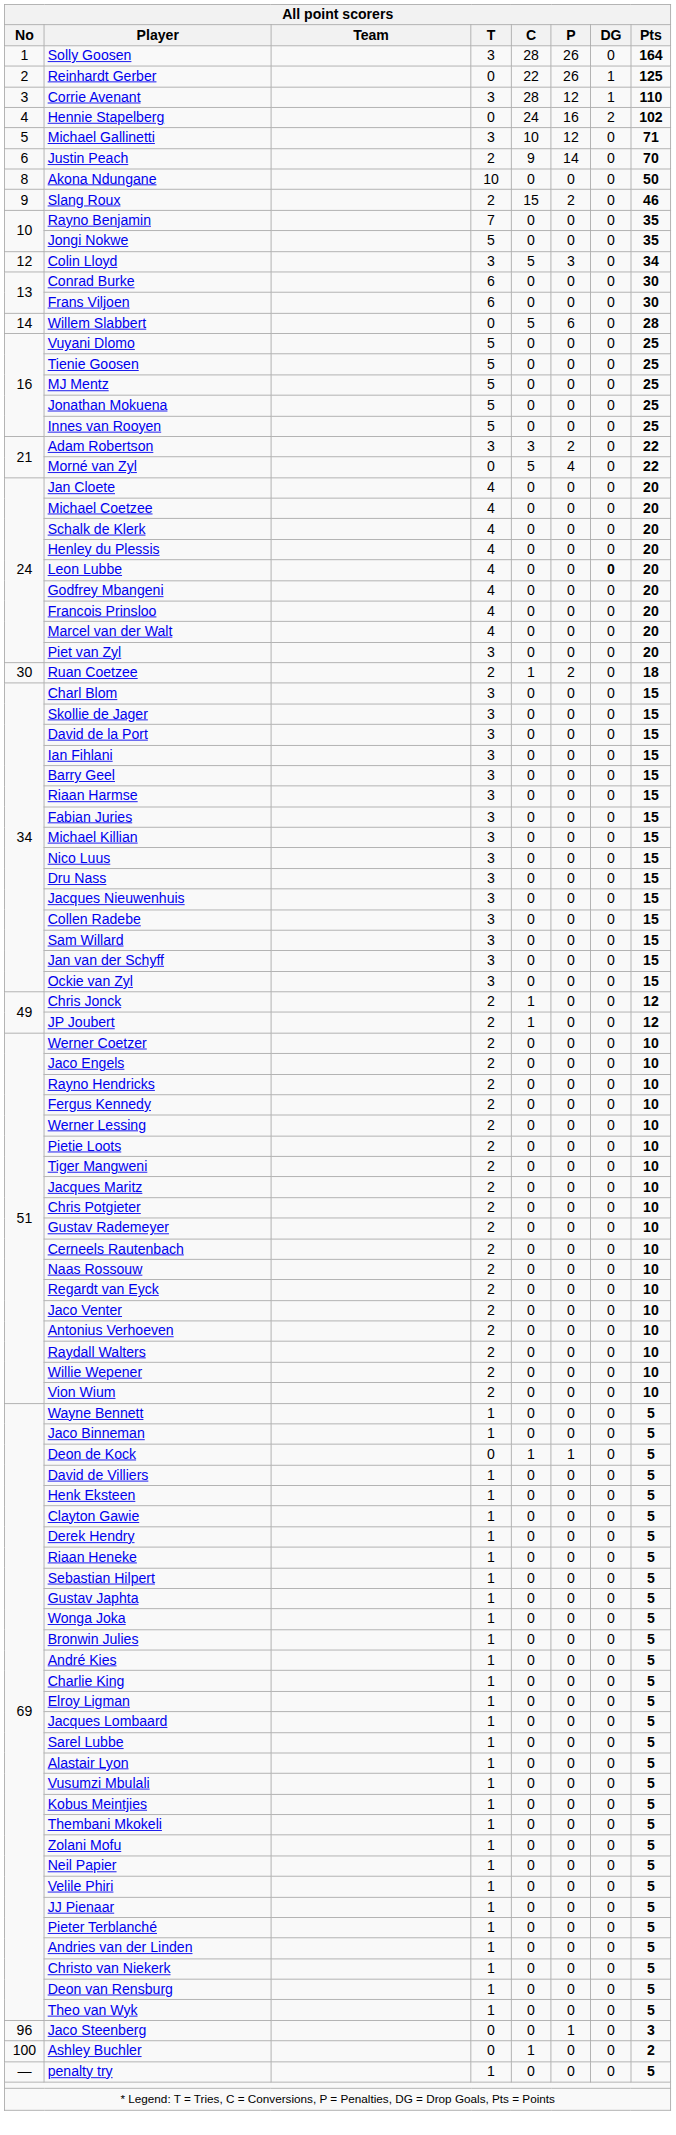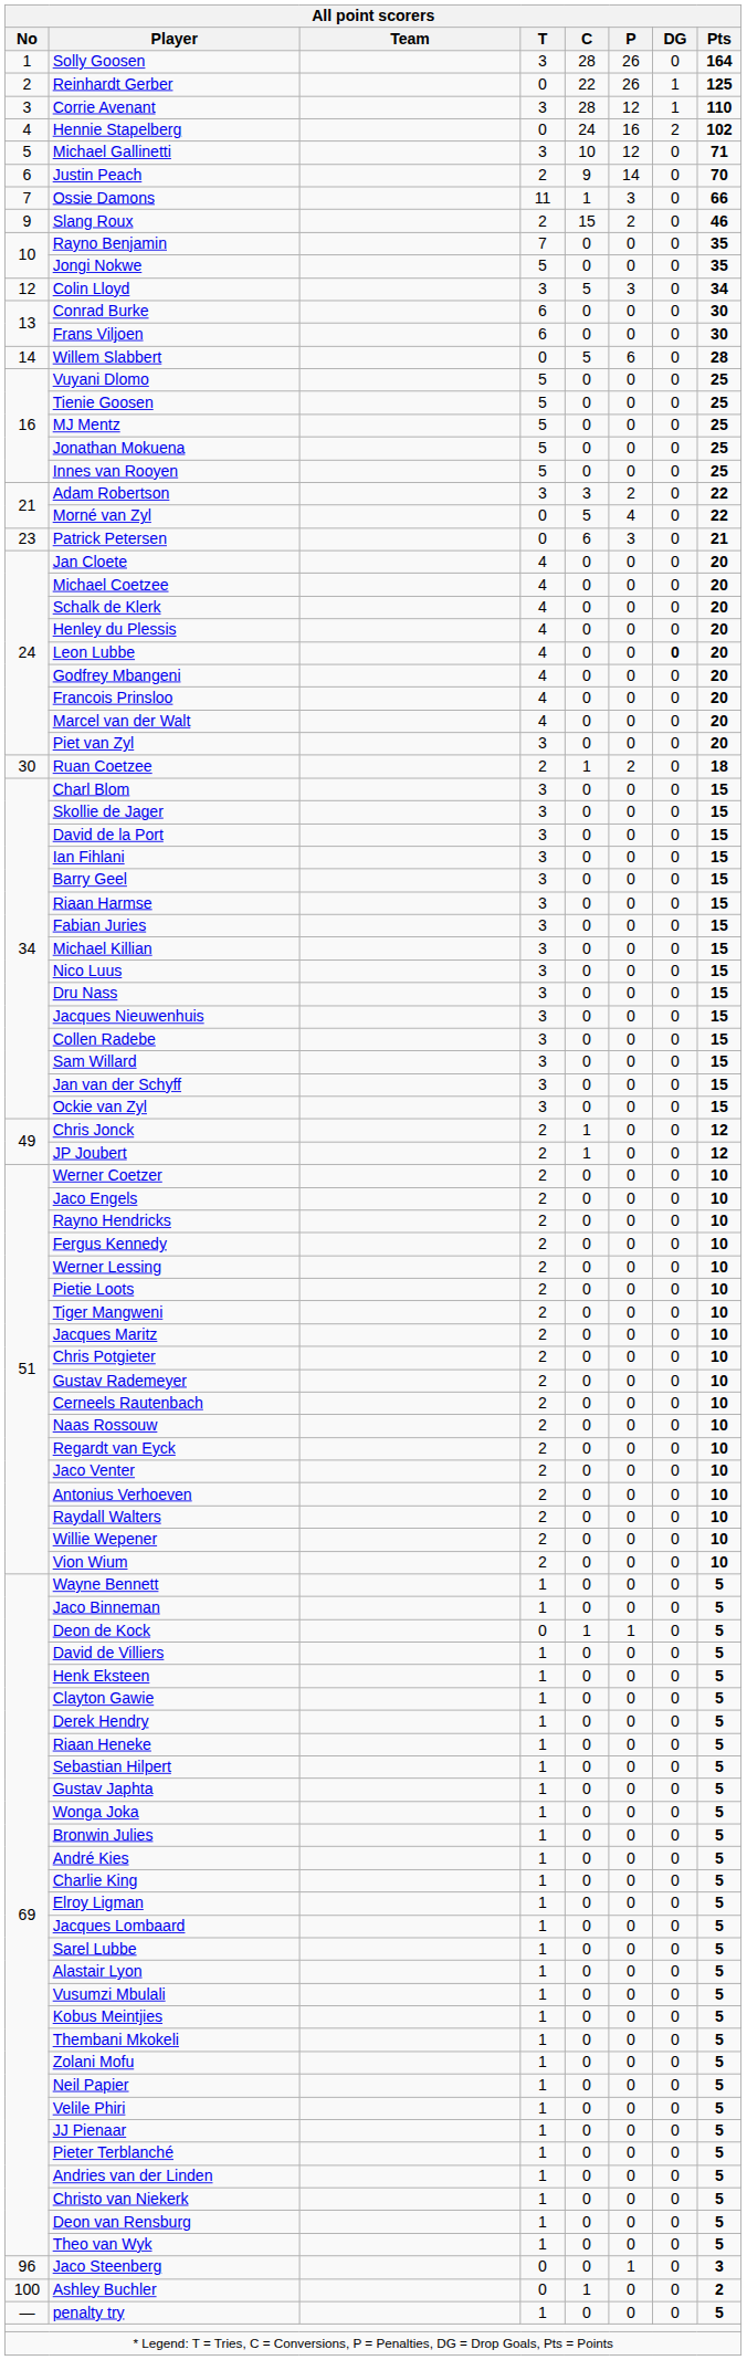 <table class="wikitable collapsible sortable" style="text-align:center; line-height:100%; font-size:100%; width:60%;">
 <tr>
 <th colspan=8>All point scorers</th>
 </tr>
 <tr>
 <th style="width:6%;">No</th>
 <th style="width:34%;">Player</th>
 <th style="width:30%;">Team</th>
 <th style="width:6%;">T</th>
 <th style="width:6%;">C</th>
 <th style="width:6%;">P</th>
 <th style="width:6%;">DG</th>
 <th style="width:6%;">Pts<br></th>
 </tr>
 <tr>
 <td>1</td>
 <td align=left><a href='#'>Solly Goosen</a></td>
 <td align=left></td>
 <td>3</td>
 <td>28</td>
 <td>26</td>
 <td>0</td>
 <td><strong>164</strong></td>
 </tr>
 <tr>
 <td>2</td>
 <td align=left><a href='#'>Reinhardt Gerber</a></td>
 <td align=left></td>
 <td>0</td>
 <td>22</td>
 <td>26</td>
 <td>1</td>
 <td><strong>125</strong></td>
 </tr>
 <tr>
 <td>3</td>
 <td align=left><a href='#'>Corrie Avenant</a></td>
 <td align=left></td>
 <td>3</td>
 <td>28</td>
 <td>12</td>
 <td>1</td>
 <td><strong>110</strong></td>
 </tr>
 <tr>
 <td>4</td>
 <td align=left><a href='#'>Hennie Stapelberg</a></td>
 <td align=left></td>
 <td>0</td>
 <td>24</td>
 <td>16</td>
 <td>2</td>
 <td><strong>102</strong></td>
 </tr>
 <tr>
 <td>5</td>
 <td align=left><a href='#'>Michael Gallinetti</a></td>
 <td align=left></td>
 <td>3</td>
 <td>10</td>
 <td>12</td>
 <td>0</td>
 <td><strong>71</strong></td>
 </tr>
 <tr>
 <td>6</td>
 <td align=left><a href='#'>Justin Peach</a></td>
 <td align=left></td>
 <td>2</td>
 <td>9</td>
 <td>14</td>
 <td>0</td>
 <td><strong>70</strong></td>
 </tr>
 <tr>
-<td>8</td>
-<td align=left><a href='#'>Akona Ndungane</a></td>
+<td>7</td>
+<td align=left><a href='#'>Ossie Damons</a></td>
 <td align=left></td>
-<td>10</td>
+<td>11</td>
+<td>1</td>
+<td>3</td>
 <td>0</td>
-<td>0</td>
-<td>0</td>
-<td><strong>50</strong></td>
+<td><strong>66</strong></td>
 </tr>
 <tr>
 <td>9</td>
 <td align=left><a href='#'>Slang Roux</a></td>
 <td align=left></td>
 <td>2</td>
 <td>15</td>
 <td>2</td>
 <td>0</td>
 <td><strong>46</strong></td>
 </tr>
 <tr>
 <td rowspan=2>10</td>
 <td align=left><a href='#'>Rayno Benjamin</a></td>
 <td align=left></td>
 <td>7</td>
 <td>0</td>
 <td>0</td>
 <td>0</td>
 <td><strong>35</strong></td>
 </tr>
 <tr>
 <td align=left><a href='#'>Jongi Nokwe</a></td>
 <td align=left></td>
 <td>5</td>
 <td>0</td>
 <td>0</td>
 <td>0</td>
 <td><strong>35</strong></td>
 </tr>
 <tr>
 <td>12</td>
 <td align=left><a href='#'>Colin Lloyd</a></td>
 <td align=left></td>
 <td>3</td>
 <td>5</td>
 <td>3</td>
 <td>0</td>
 <td><strong>34</strong></td>
 </tr>
 <tr>
 <td rowspan=2>13</td>
 <td align=left><a href='#'>Conrad Burke</a></td>
 <td align=left></td>
 <td>6</td>
 <td>0</td>
 <td>0</td>
 <td>0</td>
 <td><strong>30</strong></td>
 </tr>
 <tr>
 <td align=left><a href='#'>Frans Viljoen</a></td>
 <td align=left></td>
 <td>6</td>
 <td>0</td>
 <td>0</td>
 <td>0</td>
 <td><strong>30</strong></td>
 </tr>
 <tr>
 <td>14</td>
 <td align=left><a href='#'>Willem Slabbert</a></td>
 <td align=left></td>
 <td>0</td>
 <td>5</td>
 <td>6</td>
 <td>0</td>
 <td><strong>28</strong></td>
 </tr>
 <tr>
 <td rowspan=5>16</td>
 <td align=left><a href='#'>Vuyani Dlomo</a></td>
 <td align=left></td>
 <td>5</td>
 <td>0</td>
 <td>0</td>
 <td>0</td>
 <td><strong>25</strong></td>
 </tr>
 <tr>
 <td align=left><a href='#'>Tienie Goosen</a></td>
 <td align=left></td>
 <td>5</td>
 <td>0</td>
 <td>0</td>
 <td>0</td>
 <td><strong>25</strong></td>
 </tr>
 <tr>
 <td align=left><a href='#'>MJ Mentz</a></td>
 <td align=left></td>
 <td>5</td>
 <td>0</td>
 <td>0</td>
 <td>0</td>
 <td><strong>25</strong></td>
 </tr>
 <tr>
 <td align=left><a href='#'>Jonathan Mokuena</a></td>
 <td align=left></td>
 <td>5</td>
 <td>0</td>
 <td>0</td>
 <td>0</td>
 <td><strong>25</strong></td>
 </tr>
 <tr>
 <td align=left><a href='#'>Innes van Rooyen</a></td>
 <td align=left></td>
 <td>5</td>
 <td>0</td>
 <td>0</td>
 <td>0</td>
 <td><strong>25</strong></td>
 </tr>
 <tr>
 <td rowspan=2>21</td>
 <td align=left><a href='#'>Adam Robertson</a></td>
 <td align=left></td>
 <td>3</td>
 <td>3</td>
 <td>2</td>
 <td>0</td>
 <td><strong>22</strong></td>
 </tr>
 <tr>
 <td align=left><a href='#'>Morné van Zyl</a></td>
 <td align=left></td>
 <td>0</td>
 <td>5</td>
 <td>4</td>
 <td>0</td>
 <td><strong>22</strong></td>
+</tr>
+<tr>
+<td>23</td>
+<td align=left><a href='#'>Patrick Petersen</a></td>
+<td align=left></td>
+<td>0</td>
+<td>6</td>
+<td>3</td>
+<td>0</td>
+<td><strong>21</strong></td>
 </tr>
 <tr>
 <td rowspan=9>24</td>
 <td align=left><a href='#'>Jan Cloete</a></td>
 <td align=left></td>
 <td>4</td>
 <td>0</td>
 <td>0</td>
 <td>0</td>
 <td><strong>20</strong></td>
 </tr>
 <tr>
 <td align=left><a href='#'>Michael Coetzee</a></td>
 <td align=left></td>
 <td>4</td>
 <td>0</td>
 <td>0</td>
 <td>0</td>
 <td><strong>20</strong></td>
 </tr>
 <tr>
 <td align=left><a href='#'>Schalk de Klerk</a></td>
 <td align=left></td>
 <td>4</td>
 <td>0</td>
 <td>0</td>
 <td>0</td>
 <td><strong>20</strong></td>
 </tr>
 <tr>
 <td align=left><a href='#'>Henley du Plessis</a></td>
 <td align=left></td>
 <td>4</td>
 <td>0</td>
 <td>0</td>
 <td>0</td>
 <td><strong>20</strong></td>
 </tr>
 <tr>
 <td align=left><a href='#'>Leon Lubbe</a></td>
 <td align=left></td>
 <td>4</td>
 <td>0</td>
 <td>0</td>
 <td><strong>0</strong></td>
 <td><strong>20</strong></td>
 </tr>
 <tr>
 <td align=left><a href='#'>Godfrey Mbangeni</a></td>
 <td align=left></td>
 <td>4</td>
 <td>0</td>
 <td>0</td>
 <td>0</td>
 <td><strong>20</strong></td>
 </tr>
 <tr>
 <td align=left><a href='#'>Francois Prinsloo</a></td>
 <td align=left></td>
 <td>4</td>
 <td>0</td>
 <td>0</td>
 <td>0</td>
 <td><strong>20</strong></td>
 </tr>
 <tr>
 <td align=left><a href='#'>Marcel van der Walt</a></td>
 <td align=left></td>
 <td>4</td>
 <td>0</td>
 <td>0</td>
 <td>0</td>
 <td><strong>20</strong></td>
 </tr>
 <tr>
 <td align=left><a href='#'>Piet van Zyl</a></td>
 <td align=left></td>
 <td>3</td>
 <td>0</td>
 <td>0</td>
 <td>0</td>
 <td><strong>20</strong></td>
 </tr>
 <tr>
 <td>30</td>
 <td align=left><a href='#'>Ruan Coetzee</a></td>
 <td align=left></td>
 <td>2</td>
 <td>1</td>
 <td>2</td>
 <td>0</td>
 <td><strong>18</strong></td>
 </tr>
 <tr>
 <td rowspan=15>34</td>
 <td align=left><a href='#'>Charl Blom</a></td>
 <td align=left></td>
 <td>3</td>
 <td>0</td>
 <td>0</td>
 <td>0</td>
 <td><strong>15</strong></td>
 </tr>
 <tr>
 <td align=left><a href='#'>Skollie de Jager</a></td>
 <td align=left></td>
 <td>3</td>
 <td>0</td>
 <td>0</td>
 <td>0</td>
 <td><strong>15</strong></td>
 </tr>
 <tr>
 <td align=left><a href='#'>David de la Port</a></td>
 <td align=left></td>
 <td>3</td>
 <td>0</td>
 <td>0</td>
 <td>0</td>
 <td><strong>15</strong></td>
 </tr>
 <tr>
 <td align=left><a href='#'>Ian Fihlani</a></td>
 <td align=left></td>
 <td>3</td>
 <td>0</td>
 <td>0</td>
 <td>0</td>
 <td><strong>15</strong></td>
 </tr>
 <tr>
 <td align=left><a href='#'>Barry Geel</a></td>
 <td align=left></td>
 <td>3</td>
 <td>0</td>
 <td>0</td>
 <td>0</td>
 <td><strong>15</strong></td>
 </tr>
 <tr>
 <td align=left><a href='#'>Riaan Harmse</a></td>
 <td align=left></td>
 <td>3</td>
 <td>0</td>
 <td>0</td>
 <td>0</td>
 <td><strong>15</strong></td>
 </tr>
 <tr>
 <td align=left><a href='#'>Fabian Juries</a></td>
 <td align=left></td>
 <td>3</td>
 <td>0</td>
 <td>0</td>
 <td>0</td>
 <td><strong>15</strong></td>
 </tr>
 <tr>
 <td align=left><a href='#'>Michael Killian</a></td>
 <td align=left></td>
 <td>3</td>
 <td>0</td>
 <td>0</td>
 <td>0</td>
 <td><strong>15</strong></td>
 </tr>
 <tr>
 <td align=left><a href='#'>Nico Luus</a></td>
 <td align=left></td>
 <td>3</td>
 <td>0</td>
 <td>0</td>
 <td>0</td>
 <td><strong>15</strong></td>
 </tr>
 <tr>
 <td align=left><a href='#'>Dru Nass</a></td>
 <td align=left></td>
 <td>3</td>
 <td>0</td>
 <td>0</td>
 <td>0</td>
 <td><strong>15</strong></td>
 </tr>
 <tr>
 <td align=left><a href='#'>Jacques Nieuwenhuis</a></td>
 <td align=left></td>
 <td>3</td>
 <td>0</td>
 <td>0</td>
 <td>0</td>
 <td><strong>15</strong></td>
 </tr>
 <tr>
 <td align=left><a href='#'>Collen Radebe</a></td>
 <td align=left></td>
 <td>3</td>
 <td>0</td>
 <td>0</td>
 <td>0</td>
 <td><strong>15</strong></td>
 </tr>
 <tr>
 <td align=left><a href='#'>Sam Willard</a></td>
 <td align=left></td>
 <td>3</td>
 <td>0</td>
 <td>0</td>
 <td>0</td>
 <td><strong>15</strong></td>
 </tr>
 <tr>
 <td align=left><a href='#'>Jan van der Schyff</a></td>
 <td align=left></td>
 <td>3</td>
 <td>0</td>
 <td>0</td>
 <td>0</td>
 <td><strong>15</strong></td>
 </tr>
 <tr>
 <td align=left><a href='#'>Ockie van Zyl</a></td>
 <td align=left></td>
 <td>3</td>
 <td>0</td>
 <td>0</td>
 <td>0</td>
 <td><strong>15</strong></td>
 </tr>
 <tr>
 <td rowspan=2>49</td>
 <td align=left><a href='#'>Chris Jonck</a></td>
 <td align=left></td>
 <td>2</td>
 <td>1</td>
 <td>0</td>
 <td>0</td>
 <td><strong>12</strong></td>
 </tr>
 <tr>
 <td align=left><a href='#'>JP Joubert</a></td>
 <td align=left></td>
 <td>2</td>
 <td>1</td>
 <td>0</td>
 <td>0</td>
 <td><strong>12</strong></td>
 </tr>
 <tr>
 <td rowspan=18>51</td>
 <td align=left><a href='#'>Werner Coetzer</a></td>
 <td align=left></td>
 <td>2</td>
 <td>0</td>
 <td>0</td>
 <td>0</td>
 <td><strong>10</strong></td>
 </tr>
 <tr>
 <td align=left><a href='#'>Jaco Engels</a></td>
 <td align=left></td>
 <td>2</td>
 <td>0</td>
 <td>0</td>
 <td>0</td>
 <td><strong>10</strong></td>
 </tr>
 <tr>
 <td align=left><a href='#'>Rayno Hendricks</a></td>
 <td align=left></td>
 <td>2</td>
 <td>0</td>
 <td>0</td>
 <td>0</td>
 <td><strong>10</strong></td>
 </tr>
 <tr>
 <td align=left><a href='#'>Fergus Kennedy</a></td>
 <td align=left></td>
 <td>2</td>
 <td>0</td>
 <td>0</td>
 <td>0</td>
 <td><strong>10</strong></td>
 </tr>
 <tr>
 <td align=left><a href='#'>Werner Lessing</a></td>
 <td align=left></td>
 <td>2</td>
 <td>0</td>
 <td>0</td>
 <td>0</td>
 <td><strong>10</strong></td>
 </tr>
 <tr>
 <td align=left><a href='#'>Pietie Loots</a></td>
 <td align=left></td>
 <td>2</td>
 <td>0</td>
 <td>0</td>
 <td>0</td>
 <td><strong>10</strong></td>
 </tr>
 <tr>
 <td align=left><a href='#'>Tiger Mangweni</a></td>
 <td align=left></td>
 <td>2</td>
 <td>0</td>
 <td>0</td>
 <td>0</td>
 <td><strong>10</strong></td>
 </tr>
 <tr>
 <td align=left><a href='#'>Jacques Maritz</a></td>
 <td align=left></td>
 <td>2</td>
 <td>0</td>
 <td>0</td>
 <td>0</td>
 <td><strong>10</strong></td>
 </tr>
 <tr>
 <td align=left><a href='#'>Chris Potgieter</a></td>
 <td align=left></td>
 <td>2</td>
 <td>0</td>
 <td>0</td>
 <td>0</td>
 <td><strong>10</strong></td>
 </tr>
 <tr>
 <td align=left><a href='#'>Gustav Rademeyer</a></td>
 <td align=left></td>
 <td>2</td>
 <td>0</td>
 <td>0</td>
 <td>0</td>
 <td><strong>10</strong></td>
 </tr>
 <tr>
 <td align=left><a href='#'>Cerneels Rautenbach</a></td>
 <td align=left></td>
 <td>2</td>
 <td>0</td>
 <td>0</td>
 <td>0</td>
 <td><strong>10</strong></td>
 </tr>
 <tr>
 <td align=left><a href='#'>Naas Rossouw</a></td>
 <td align=left></td>
 <td>2</td>
 <td>0</td>
 <td>0</td>
 <td>0</td>
 <td><strong>10</strong></td>
 </tr>
 <tr>
 <td align=left><a href='#'>Regardt van Eyck</a></td>
 <td align=left></td>
 <td>2</td>
 <td>0</td>
 <td>0</td>
 <td>0</td>
 <td><strong>10</strong></td>
 </tr>
 <tr>
 <td align=left><a href='#'>Jaco Venter</a></td>
 <td align=left></td>
 <td>2</td>
 <td>0</td>
 <td>0</td>
 <td>0</td>
 <td><strong>10</strong></td>
 </tr>
 <tr>
 <td align=left><a href='#'>Antonius Verhoeven</a></td>
 <td align=left></td>
 <td>2</td>
 <td>0</td>
 <td>0</td>
 <td>0</td>
 <td><strong>10</strong></td>
 </tr>
 <tr>
 <td align=left><a href='#'>Raydall Walters</a></td>
 <td align=left></td>
 <td>2</td>
 <td>0</td>
 <td>0</td>
 <td>0</td>
 <td><strong>10</strong></td>
 </tr>
 <tr>
 <td align=left><a href='#'>Willie Wepener</a></td>
 <td align=left></td>
 <td>2</td>
 <td>0</td>
 <td>0</td>
 <td>0</td>
 <td><strong>10</strong></td>
 </tr>
 <tr>
 <td align=left><a href='#'>Vion Wium</a></td>
 <td align=left></td>
 <td>2</td>
 <td>0</td>
 <td>0</td>
 <td>0</td>
 <td><strong>10</strong></td>
 </tr>
 <tr>
 <td rowspan=30>69</td>
 <td align=left><a href='#'>Wayne Bennett</a></td>
 <td align=left></td>
 <td>1</td>
 <td>0</td>
 <td>0</td>
 <td>0</td>
 <td><strong>5</strong></td>
 </tr>
 <tr>
 <td align=left><a href='#'>Jaco Binneman</a></td>
 <td align=left></td>
 <td>1</td>
 <td>0</td>
 <td>0</td>
 <td>0</td>
 <td><strong>5</strong></td>
 </tr>
 <tr>
 <td align=left><a href='#'>Deon de Kock</a></td>
 <td align=left></td>
 <td>0</td>
 <td>1</td>
 <td>1</td>
 <td>0</td>
 <td><strong>5</strong></td>
 </tr>
 <tr>
 <td align=left><a href='#'>David de Villiers</a></td>
 <td align=left></td>
 <td>1</td>
 <td>0</td>
 <td>0</td>
 <td>0</td>
 <td><strong>5</strong></td>
 </tr>
 <tr>
 <td align=left><a href='#'>Henk Eksteen</a></td>
 <td align=left></td>
 <td>1</td>
 <td>0</td>
 <td>0</td>
 <td>0</td>
 <td><strong>5</strong></td>
 </tr>
 <tr>
 <td align=left><a href='#'>Clayton Gawie</a></td>
 <td align=left></td>
 <td>1</td>
 <td>0</td>
 <td>0</td>
 <td>0</td>
 <td><strong>5</strong></td>
 </tr>
 <tr>
 <td align=left><a href='#'>Derek Hendry</a></td>
 <td align=left></td>
 <td>1</td>
 <td>0</td>
 <td>0</td>
 <td>0</td>
 <td><strong>5</strong></td>
 </tr>
 <tr>
 <td align=left><a href='#'>Riaan Heneke</a></td>
 <td align=left></td>
 <td>1</td>
 <td>0</td>
 <td>0</td>
 <td>0</td>
 <td><strong>5</strong></td>
 </tr>
 <tr>
 <td align=left><a href='#'>Sebastian Hilpert</a></td>
 <td align=left></td>
 <td>1</td>
 <td>0</td>
 <td>0</td>
 <td>0</td>
 <td><strong>5</strong></td>
 </tr>
 <tr>
 <td align=left><a href='#'>Gustav Japhta</a></td>
 <td align=left></td>
 <td>1</td>
 <td>0</td>
 <td>0</td>
 <td>0</td>
 <td><strong>5</strong></td>
 </tr>
 <tr>
 <td align=left><a href='#'>Wonga Joka</a></td>
 <td align=left></td>
 <td>1</td>
 <td>0</td>
 <td>0</td>
 <td>0</td>
 <td><strong>5</strong></td>
 </tr>
 <tr>
 <td align=left><a href='#'>Bronwin Julies</a></td>
 <td align=left></td>
 <td>1</td>
 <td>0</td>
 <td>0</td>
 <td>0</td>
 <td><strong>5</strong></td>
 </tr>
 <tr>
 <td align=left><a href='#'>André Kies</a></td>
 <td align=left></td>
 <td>1</td>
 <td>0</td>
 <td>0</td>
 <td>0</td>
 <td><strong>5</strong></td>
 </tr>
 <tr>
 <td align=left><a href='#'>Charlie King</a></td>
 <td align=left></td>
 <td>1</td>
 <td>0</td>
 <td>0</td>
 <td>0</td>
 <td><strong>5</strong></td>
 </tr>
 <tr>
 <td align=left><a href='#'>Elroy Ligman</a></td>
 <td align=left></td>
 <td>1</td>
 <td>0</td>
 <td>0</td>
 <td>0</td>
 <td><strong>5</strong></td>
 </tr>
 <tr>
 <td align=left><a href='#'>Jacques Lombaard</a></td>
 <td align=left></td>
 <td>1</td>
 <td>0</td>
 <td>0</td>
 <td>0</td>
 <td><strong>5</strong></td>
 </tr>
 <tr>
 <td align=left><a href='#'>Sarel Lubbe</a></td>
 <td align=left></td>
 <td>1</td>
 <td>0</td>
 <td>0</td>
 <td>0</td>
 <td><strong>5</strong></td>
 </tr>
 <tr>
 <td align=left><a href='#'>Alastair Lyon</a></td>
 <td align=left></td>
 <td>1</td>
 <td>0</td>
 <td>0</td>
 <td>0</td>
 <td><strong>5</strong></td>
 </tr>
 <tr>
 <td align=left><a href='#'>Vusumzi Mbulali</a></td>
 <td align=left></td>
 <td>1</td>
 <td>0</td>
 <td>0</td>
 <td>0</td>
 <td><strong>5</strong></td>
 </tr>
 <tr>
 <td align=left><a href='#'>Kobus Meintjies</a></td>
 <td align=left></td>
 <td>1</td>
 <td>0</td>
 <td>0</td>
 <td>0</td>
 <td><strong>5</strong></td>
 </tr>
 <tr>
 <td align=left><a href='#'>Thembani Mkokeli</a></td>
 <td align=left></td>
 <td>1</td>
 <td>0</td>
 <td>0</td>
 <td>0</td>
 <td><strong>5</strong></td>
 </tr>
 <tr>
 <td align=left><a href='#'>Zolani Mofu</a></td>
 <td align=left></td>
 <td>1</td>
 <td>0</td>
 <td>0</td>
 <td>0</td>
 <td><strong>5</strong></td>
 </tr>
 <tr>
 <td align=left><a href='#'>Neil Papier</a></td>
 <td align=left></td>
 <td>1</td>
 <td>0</td>
 <td>0</td>
 <td>0</td>
 <td><strong>5</strong></td>
 </tr>
 <tr>
 <td align=left><a href='#'>Velile Phiri</a></td>
 <td align=left></td>
 <td>1</td>
 <td>0</td>
 <td>0</td>
 <td>0</td>
 <td><strong>5</strong></td>
 </tr>
 <tr>
 <td align=left><a href='#'>JJ Pienaar</a></td>
 <td align=left></td>
 <td>1</td>
 <td>0</td>
 <td>0</td>
 <td>0</td>
 <td><strong>5</strong></td>
 </tr>
 <tr>
 <td align=left><a href='#'>Pieter Terblanché</a></td>
 <td align=left></td>
 <td>1</td>
 <td>0</td>
 <td>0</td>
 <td>0</td>
 <td><strong>5</strong></td>
 </tr>
 <tr>
 <td align=left><a href='#'>Andries van der Linden</a></td>
 <td align=left></td>
 <td>1</td>
 <td>0</td>
 <td>0</td>
 <td>0</td>
 <td><strong>5</strong></td>
 </tr>
 <tr>
 <td align=left><a href='#'>Christo van Niekerk</a></td>
 <td align=left></td>
 <td>1</td>
 <td>0</td>
 <td>0</td>
 <td>0</td>
 <td><strong>5</strong></td>
 </tr>
 <tr>
 <td align=left><a href='#'>Deon van Rensburg</a></td>
 <td align=left></td>
 <td>1</td>
 <td>0</td>
 <td>0</td>
 <td>0</td>
 <td><strong>5</strong></td>
 </tr>
 <tr>
 <td align=left><a href='#'>Theo van Wyk</a></td>
 <td align=left></td>
 <td>1</td>
 <td>0</td>
 <td>0</td>
 <td>0</td>
 <td><strong>5</strong></td>
 </tr>
 <tr>
 <td>96</td>
 <td align=left><a href='#'>Jaco Steenberg</a></td>
 <td align=left></td>
 <td>0</td>
 <td>0</td>
 <td>1</td>
 <td>0</td>
 <td><strong>3</strong></td>
 </tr>
 <tr>
 <td>100</td>
 <td align=left><a href='#'>Ashley Buchler</a></td>
 <td align=left></td>
 <td>0</td>
 <td>1</td>
 <td>0</td>
 <td>0</td>
 <td><strong>2</strong></td>
 </tr>
 <tr>
 <td>—</td>
 <td align=left><a href='#'>penalty try</a></td>
 <td></td>
 <td>1</td>
 <td>0</td>
 <td>0</td>
 <td>0</td>
 <td><strong>5</strong></td>
 </tr>
 <tr>
 <td colspan="8"></td>
 </tr>
 <tr>
 <td colspan="8"><small>* Legend: T = Tries, C = Conversions, P = Penalties, DG = Drop Goals, Pts = Points</small></td>
 </tr>
 </table>
